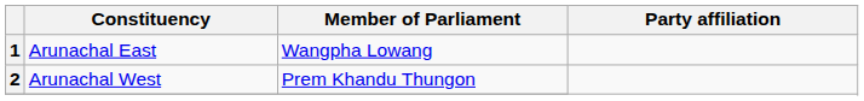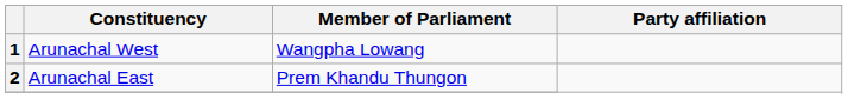 <table class="wikitable sortable">
 <tr style="text-align:center;">
 <th></th>
 <th style="width:13em">Constituency</th>
 <th style="width:15em">Member of Parliament</th>
 <th colspan="2" style="width:15em">Party affiliation</th>
 </tr>
 <tr>
 <th>1</th>
-<td><a href='#'>Arunachal East</a></td>
+<td><a href='#'>Arunachal West</a></td>
 <td><a href='#'>Wangpha Lowang</a></td>
 <td></td>
 </tr>
 <tr>
 <th>2</th>
-<td><a href='#'>Arunachal West</a></td>
+<td><a href='#'>Arunachal East</a></td>
 <td><a href='#'>Prem Khandu Thungon</a></td>
 </tr>
 <tr>
 </tr>
 </table>
